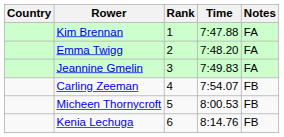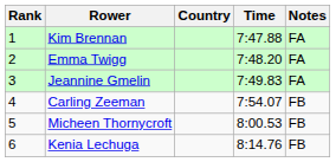 <table class="wikitable">
 <tr>
+<th>Rank</th>
+<th>Rower</th>
 <th>Country</th>
-<th>Rower</th>
-<th>Rank</th>
 <th>Time</th>
 <th>Notes</th>
 </tr>
 <tr bgcolor=ccffcc>
+<td>1</td>
+<td><a href='#'>Kim Brennan</a></td>
 <td></td>
-<td><a href='#'>Kim Brennan</a></td>
-<td>1</td>
 <td>7:47.88</td>
 <td>FA</td>
 </tr>
 <tr bgcolor=ccffcc>
+<td>2</td>
+<td><a href='#'>Emma Twigg</a></td>
 <td></td>
-<td><a href='#'>Emma Twigg</a></td>
-<td>2</td>
 <td>7:48.20</td>
 <td>FA</td>
 </tr>
 <tr bgcolor=ccffcc>
+<td>3</td>
+<td><a href='#'>Jeannine Gmelin</a></td>
 <td></td>
-<td><a href='#'>Jeannine Gmelin</a></td>
-<td>3</td>
 <td>7:49.83</td>
 <td>FA</td>
 </tr>
 <tr>
+<td>4</td>
+<td><a href='#'>Carling Zeeman</a></td>
 <td></td>
-<td><a href='#'>Carling Zeeman</a></td>
-<td>4</td>
 <td>7:54.07</td>
 <td>FB</td>
 </tr>
 <tr>
+<td>5</td>
+<td><a href='#'>Micheen Thornycroft</a></td>
 <td></td>
-<td><a href='#'>Micheen Thornycroft</a></td>
-<td>5</td>
 <td>8:00.53</td>
 <td>FB</td>
 </tr>
 <tr>
+<td>6</td>
+<td><a href='#'>Kenia Lechuga</a></td>
 <td></td>
-<td><a href='#'>Kenia Lechuga</a></td>
-<td>6</td>
 <td>8:14.76</td>
 <td>FB</td>
 </tr>
 </table>
